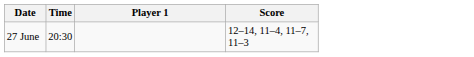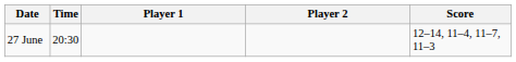 <table class="sortable wikitable" style="font-size:90%">
 <tr>
 <th width="50">Date</th>
 <th width="30">Time</th>
 <th width="200">Player 1</th>
+<th width="200">Player 2</th>
 <th width="120">Score</th>
 </tr>
 <tr>
 <td>27 June</td>
 <td>20:30</td>
 <td><strong></strong></td>
+<td></td>
 <td>12–14, 11–4, 11–7, 11–3</td>
 </tr>
 </table>
